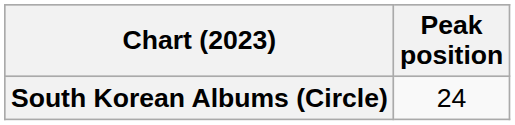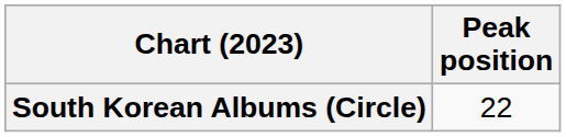 <table class="wikitable sortable plainrowheaders" style="text-align:center">
 <tr>
 <th scope="col">Chart (2023)</th>
 <th scope="col">Peak<br>position</th>
 </tr>
 <tr>
 <th scope="row">South Korean Albums (Circle)</th>
-<td>24</td>
+<td>22</td>
 </tr>
 </table>
